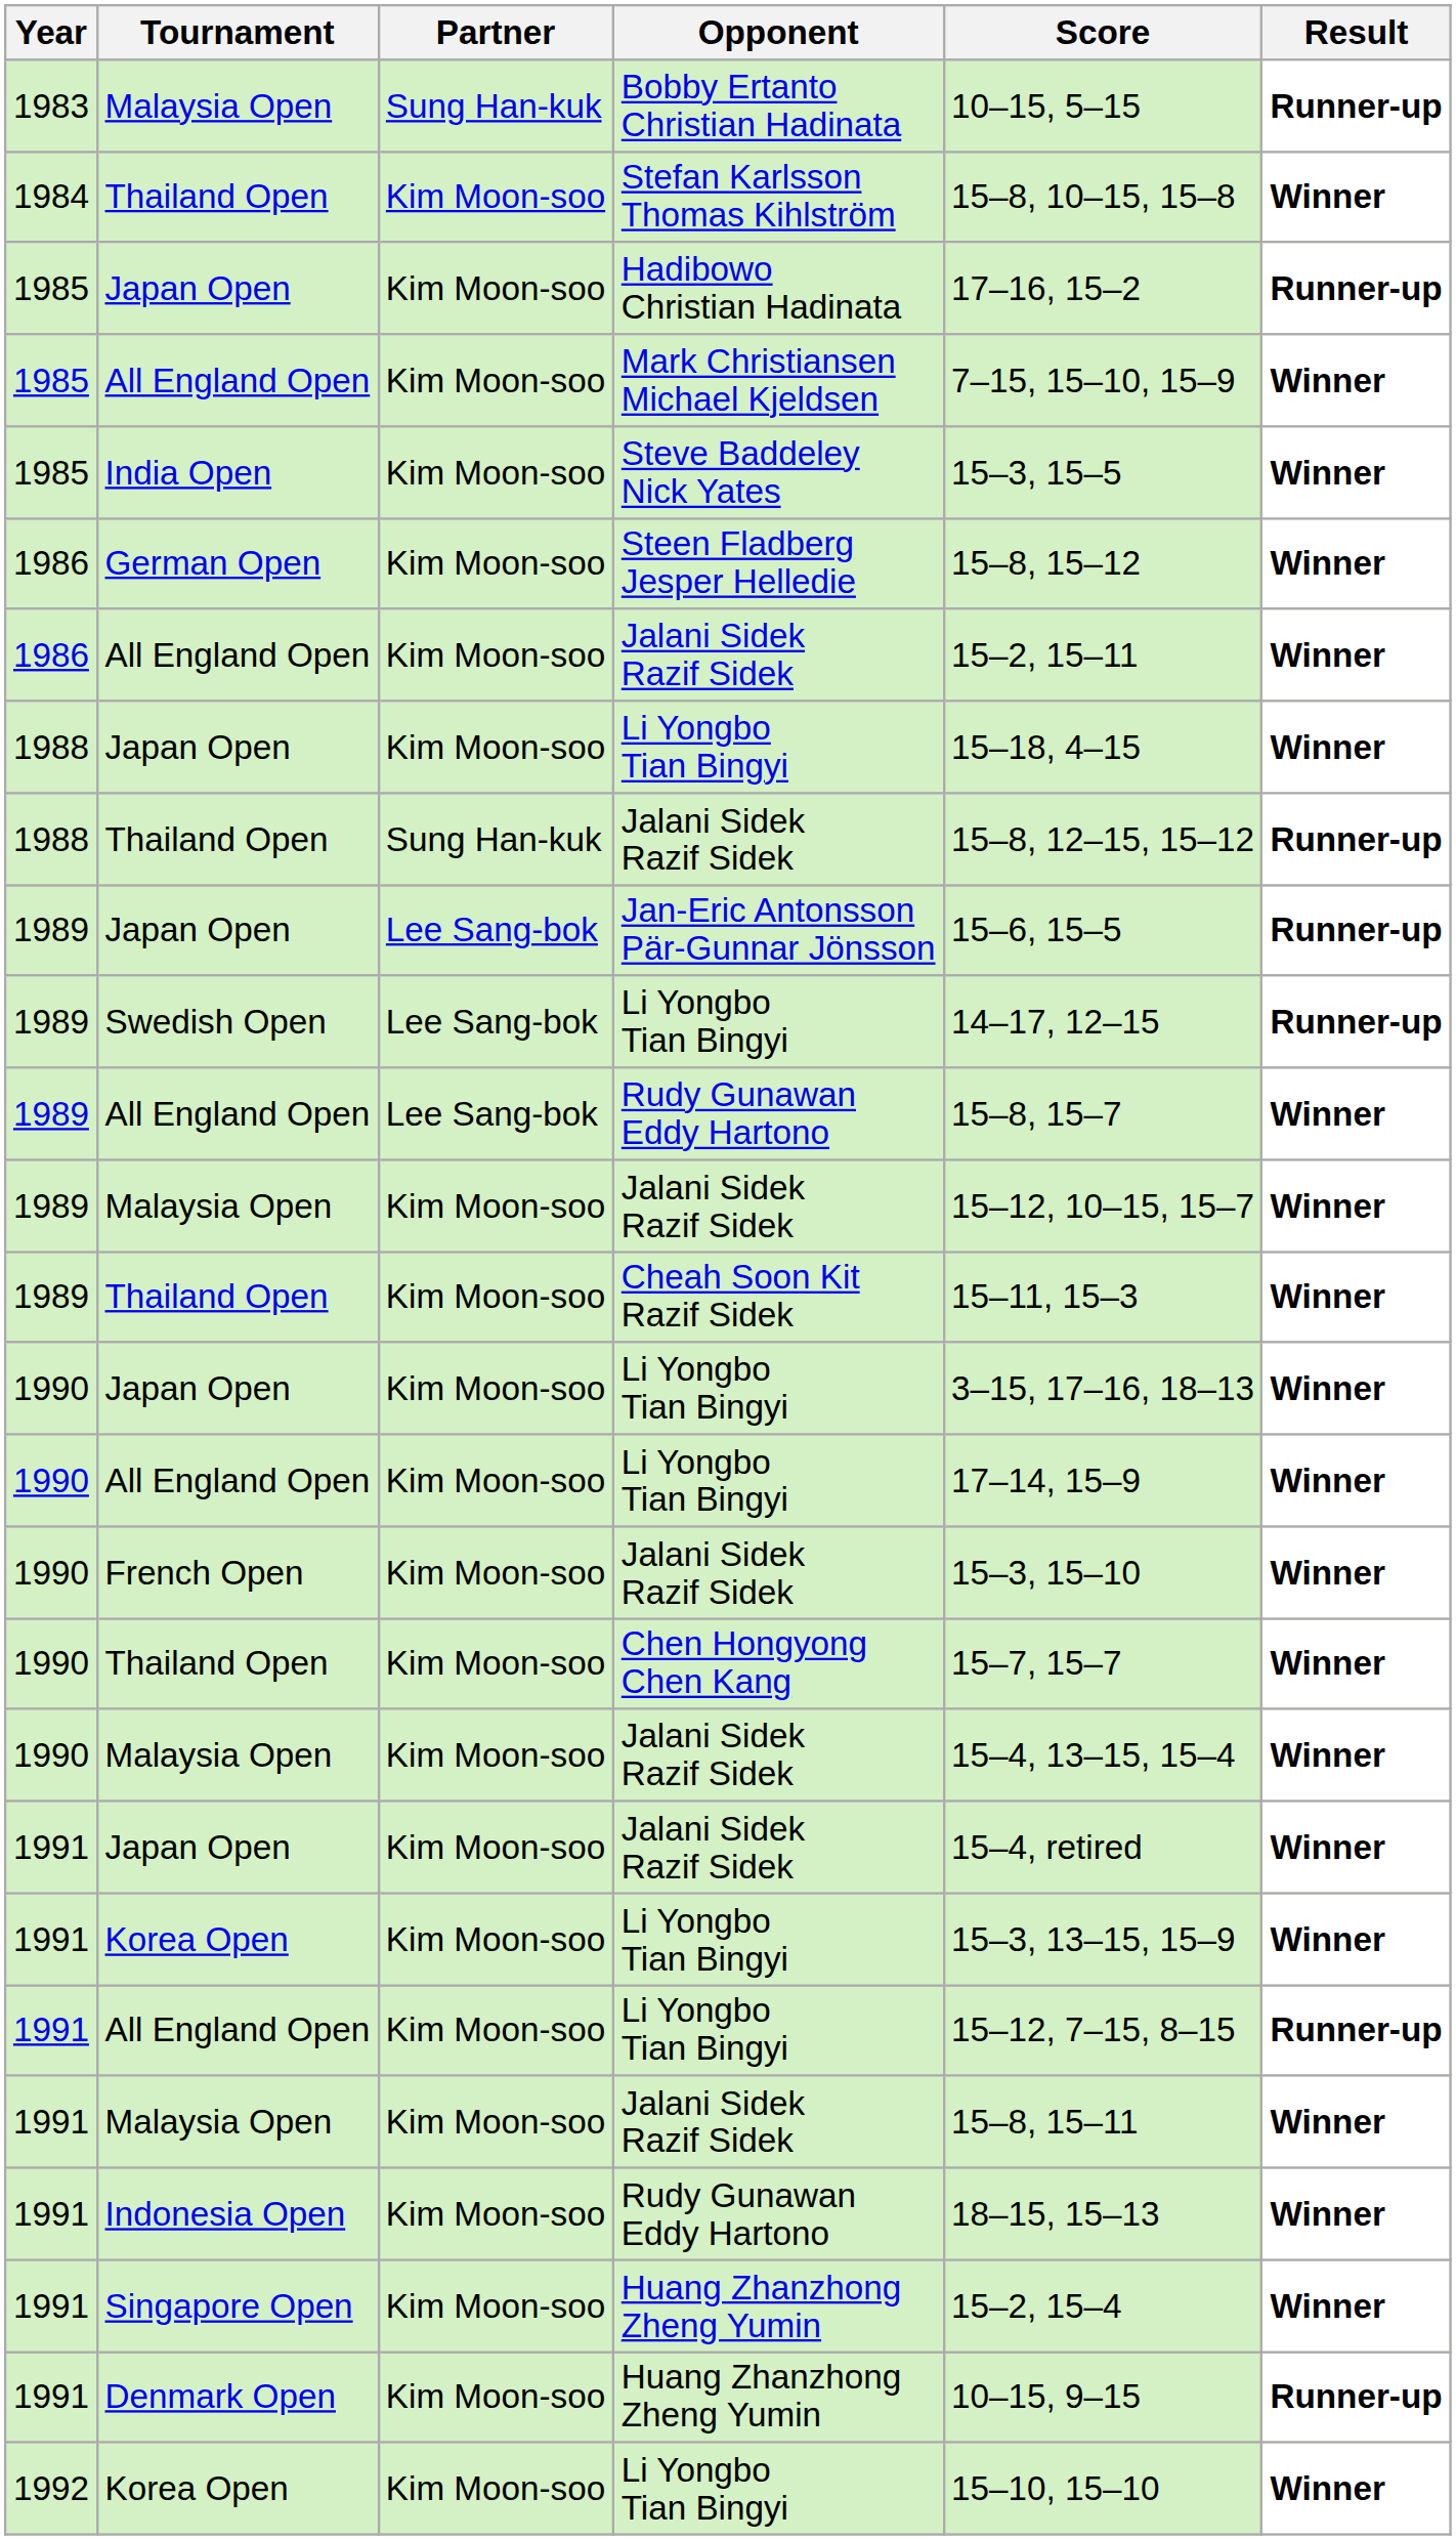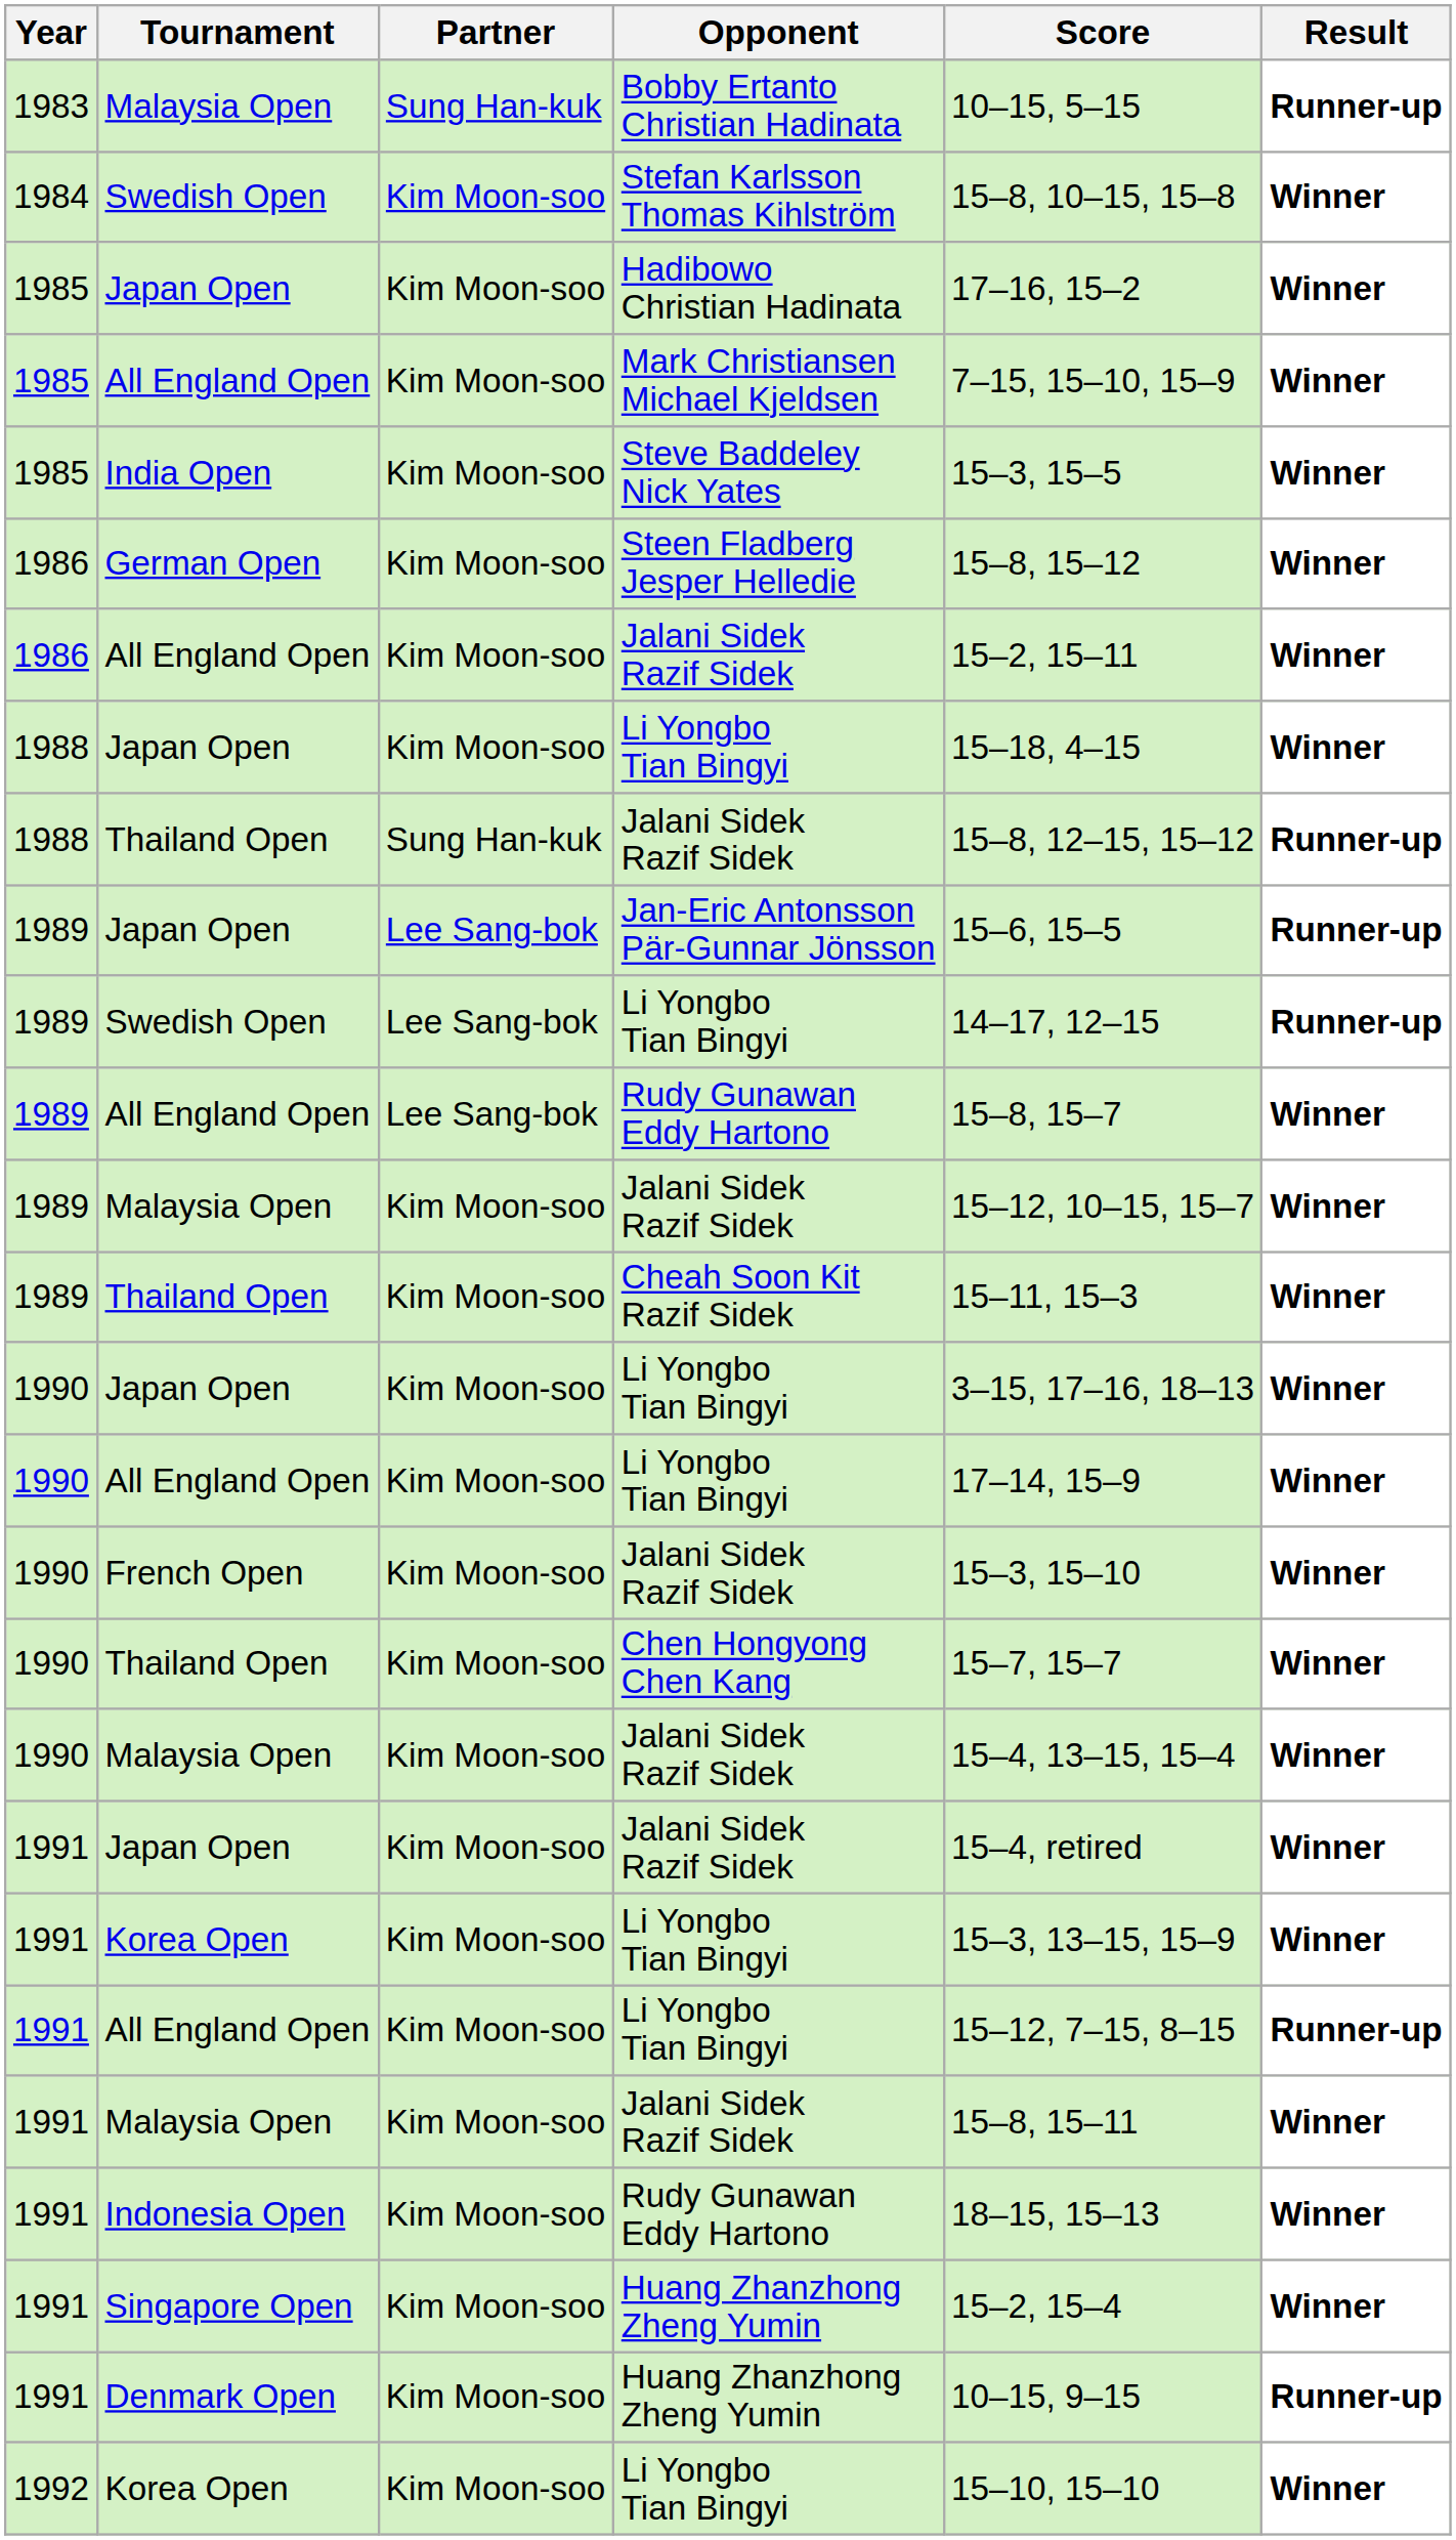 <table class="sortable wikitable" style="font-size: 90%;">
 <tr>
 <th>Year</th>
 <th>Tournament</th>
 <th>Partner</th>
 <th>Opponent</th>
 <th>Score</th>
 <th>Result</th>
 </tr>
 <tr style="background:#D4F1C5">
 <td align="center">1983</td>
 <td align="left"><a href='#'>Malaysia Open</a></td>
 <td align="left"> <a href='#'>Sung Han-kuk</a></td>
 <td align="left"> <a href='#'>Bobby Ertanto</a> <br>  <a href='#'>Christian Hadinata</a></td>
 <td align="left">10–15, 5–15</td>
 <td style="text-align:left; background:white"> <strong>Runner-up</strong></td>
 </tr>
 <tr style="background:#D4F1C5">
 <td align="center">1984</td>
-<td align="left"><a href='#'>Thailand Open</a></td>
+<td align="left"><a href='#'>Swedish Open</a></td>
 <td align="left"> <a href='#'>Kim Moon-soo</a></td>
 <td align="left"> <a href='#'>Stefan Karlsson</a> <br>  <a href='#'>Thomas Kihlström</a></td>
 <td align="left">15–8, 10–15, 15–8</td>
 <td style="text-align:left; background:white"> <strong>Winner</strong></td>
 </tr>
 <tr style="background:#D4F1C5">
 <td align="center">1985</td>
 <td align="left"><a href='#'>Japan Open</a></td>
 <td align="left"> Kim Moon-soo</td>
 <td align="left"> <a href='#'>Hadibowo</a> <br>  Christian Hadinata</td>
 <td align="left">17–16, 15–2</td>
-<td style="text-align:left; background:white"> <strong>Runner-up</strong></td>
+<td style="text-align:left; background:white"> <strong>Winner</strong></td>
 </tr>
 <tr style="background:#D4F1C5">
 <td align="center"><a href='#'>1985</a></td>
 <td align="left"><a href='#'>All England Open</a></td>
 <td align="left"> Kim Moon-soo</td>
 <td align="left"> <a href='#'>Mark Christiansen</a> <br>  <a href='#'>Michael Kjeldsen</a></td>
 <td align="left">7–15, 15–10, 15–9</td>
 <td style="text-align:left; background:white"> <strong>Winner</strong></td>
 </tr>
 <tr style="background:#D4F1C5">
 <td align="center">1985</td>
 <td align="left"><a href='#'>India Open</a></td>
 <td align="left"> Kim Moon-soo</td>
 <td align="left"> <a href='#'>Steve Baddeley</a> <br>  <a href='#'>Nick Yates</a></td>
 <td align="left">15–3, 15–5</td>
 <td style="text-align:left; background:white"> <strong>Winner</strong></td>
 </tr>
 <tr style="background:#D4F1C5">
 <td align="center">1986</td>
 <td align="left"><a href='#'>German Open</a></td>
 <td align="left"> Kim Moon-soo</td>
 <td align="left"> <a href='#'>Steen Fladberg</a> <br>  <a href='#'>Jesper Helledie</a></td>
 <td align="left">15–8, 15–12</td>
 <td style="text-align:left; background:white"> <strong>Winner</strong></td>
 </tr>
 <tr style="background:#D4F1C5">
 <td align="center"><a href='#'>1986</a></td>
 <td align="left">All England Open</td>
 <td align="left"> Kim Moon-soo</td>
 <td align="left"> <a href='#'>Jalani Sidek</a> <br>  <a href='#'>Razif Sidek</a></td>
 <td align="left">15–2, 15–11</td>
 <td style="text-align:left; background:white"> <strong>Winner</strong></td>
 </tr>
 <tr style="background:#D4F1C5">
 <td align="center">1988</td>
 <td align="left">Japan Open</td>
 <td align="left"> Kim Moon-soo</td>
 <td align="left"> <a href='#'>Li Yongbo</a> <br>  <a href='#'>Tian Bingyi</a></td>
 <td align="left">15–18, 4–15</td>
 <td style="text-align:left; background:white"> <strong>Winner</strong></td>
 </tr>
 <tr style="background:#D4F1C5">
 <td align="center">1988</td>
 <td align="left">Thailand Open</td>
 <td align="left"> Sung Han-kuk</td>
 <td align="left"> Jalani Sidek <br>  Razif Sidek</td>
 <td align="left">15–8, 12–15, 15–12</td>
 <td style="text-align:left; background:white"> <strong>Runner-up</strong></td>
 </tr>
 <tr style="background:#D4F1C5">
 <td align="center">1989</td>
 <td align="left">Japan Open</td>
 <td align="left"> <a href='#'>Lee Sang-bok</a></td>
 <td align="left"> <a href='#'>Jan-Eric Antonsson</a> <br>  <a href='#'>Pär-Gunnar Jönsson</a></td>
 <td align="left">15–6, 15–5</td>
 <td style="text-align:left; background:white"> <strong>Runner-up</strong></td>
 </tr>
 <tr style="background:#D4F1C5">
 <td align="center">1989</td>
 <td align="left">Swedish Open</td>
 <td align="left"> Lee Sang-bok</td>
 <td align="left"> Li Yongbo <br>  Tian Bingyi</td>
 <td align="left">14–17, 12–15</td>
 <td style="text-align:left; background:white"> <strong>Runner-up</strong></td>
 </tr>
 <tr style="background:#D4F1C5">
 <td align="center"><a href='#'>1989</a></td>
 <td align="left">All England Open</td>
 <td align="left"> Lee Sang-bok</td>
 <td align="left"> <a href='#'>Rudy Gunawan</a> <br>  <a href='#'>Eddy Hartono</a></td>
 <td align="left">15–8, 15–7</td>
 <td style="text-align:left; background:white"> <strong>Winner</strong></td>
 </tr>
 <tr style="background:#D4F1C5">
 <td align="center">1989</td>
 <td align="left">Malaysia Open</td>
 <td align="left"> Kim Moon-soo</td>
 <td align="left"> Jalani Sidek <br>  Razif Sidek</td>
 <td align="left">15–12, 10–15, 15–7</td>
 <td style="text-align:left; background:white"> <strong>Winner</strong></td>
 </tr>
 <tr style="background:#D4F1C5">
 <td align="center">1989</td>
 <td align="left"><a href='#'>Thailand Open</a></td>
 <td align="left"> Kim Moon-soo</td>
 <td align="left"> <a href='#'>Cheah Soon Kit</a> <br>  Razif Sidek</td>
 <td align="left">15–11, 15–3</td>
 <td style="text-align:left; background:white"> <strong>Winner</strong></td>
 </tr>
 <tr style="background:#D4F1C5">
 <td align="center">1990</td>
 <td align="left">Japan Open</td>
 <td align="left"> Kim Moon-soo</td>
 <td align="left"> Li Yongbo <br>  Tian Bingyi</td>
 <td align="left">3–15, 17–16, 18–13</td>
 <td style="text-align:left; background:white"> <strong>Winner</strong></td>
 </tr>
 <tr style="background:#D4F1C5">
 <td align="center"><a href='#'>1990</a></td>
 <td align="left">All England Open</td>
 <td align="left"> Kim Moon-soo</td>
 <td align="left"> Li Yongbo <br>  Tian Bingyi</td>
 <td align="left">17–14, 15–9</td>
 <td style="text-align:left; background:white"> <strong>Winner</strong></td>
 </tr>
 <tr style="background:#D4F1C5">
 <td align="center">1990</td>
 <td align="left">French Open</td>
 <td align="left"> Kim Moon-soo</td>
 <td align="left"> Jalani Sidek <br>  Razif Sidek</td>
 <td align="left">15–3, 15–10</td>
 <td style="text-align:left; background:white"> <strong>Winner</strong></td>
 </tr>
 <tr style="background:#D4F1C5">
 <td align="center">1990</td>
 <td align="left">Thailand Open</td>
 <td align="left"> Kim Moon-soo</td>
 <td align="left"> <a href='#'>Chen Hongyong</a> <br>  <a href='#'>Chen Kang</a></td>
 <td align="left">15–7, 15–7</td>
 <td style="text-align:left; background:white"> <strong>Winner</strong></td>
 </tr>
 <tr style="background:#D4F1C5">
 <td align="center">1990</td>
 <td align="left">Malaysia Open</td>
 <td align="left"> Kim Moon-soo</td>
 <td align="left"> Jalani Sidek <br>  Razif Sidek</td>
 <td align="left">15–4, 13–15, 15–4</td>
 <td style="text-align:left; background:white"> <strong>Winner</strong></td>
 </tr>
 <tr style="background:#D4F1C5">
 <td align="center">1991</td>
 <td align="left">Japan Open</td>
 <td align="left"> Kim Moon-soo</td>
 <td align="left"> Jalani Sidek <br>  Razif Sidek</td>
 <td align="left">15–4, retired</td>
 <td style="text-align:left; background:white"> <strong>Winner</strong></td>
 </tr>
 <tr style="background:#D4F1C5">
 <td align="center">1991</td>
 <td align="left"><a href='#'>Korea Open</a></td>
 <td align="left"> Kim Moon-soo</td>
 <td align="left"> Li Yongbo <br>  Tian Bingyi</td>
 <td align="left">15–3, 13–15, 15–9</td>
 <td style="text-align:left; background:white"> <strong>Winner</strong></td>
 </tr>
 <tr style="background:#D4F1C5">
 <td align="center"><a href='#'>1991</a></td>
 <td align="left">All England Open</td>
 <td align="left"> Kim Moon-soo</td>
 <td align="left"> Li Yongbo <br>  Tian Bingyi</td>
 <td align="left">15–12, 7–15, 8–15</td>
 <td style="text-align:left; background:white"> <strong>Runner-up</strong></td>
 </tr>
 <tr style="background:#D4F1C5">
 <td align="center">1991</td>
 <td align="left">Malaysia Open</td>
 <td align="left"> Kim Moon-soo</td>
 <td align="left"> Jalani Sidek <br>  Razif Sidek</td>
 <td align="left">15–8, 15–11</td>
 <td style="text-align:left; background:white"> <strong>Winner</strong></td>
 </tr>
 <tr style="background:#D4F1C5">
 <td align="center">1991</td>
 <td align="left"><a href='#'>Indonesia Open</a></td>
 <td align="left"> Kim Moon-soo</td>
 <td align="left"> Rudy Gunawan <br>  Eddy Hartono</td>
 <td align="left">18–15, 15–13</td>
 <td style="text-align:left; background:white"> <strong>Winner</strong></td>
 </tr>
 <tr style="background:#D4F1C5">
 <td align="center">1991</td>
 <td align="left"><a href='#'>Singapore Open</a></td>
 <td align="left"> Kim Moon-soo</td>
 <td align="left"> <a href='#'>Huang Zhanzhong</a> <br>  <a href='#'>Zheng Yumin</a></td>
 <td align="left">15–2, 15–4</td>
 <td style="text-align:left; background:white"> <strong>Winner</strong></td>
 </tr>
 <tr style="background:#D4F1C5">
 <td align="center">1991</td>
 <td align="left"><a href='#'>Denmark Open</a></td>
 <td align="left"> Kim Moon-soo</td>
 <td align="left"> Huang Zhanzhong <br>  Zheng Yumin</td>
 <td align="left">10–15, 9–15</td>
 <td style="text-align:left; background:white"> <strong>Runner-up</strong></td>
 </tr>
 <tr style="background:#D4F1C5">
 <td align="center">1992</td>
 <td align="left">Korea Open</td>
 <td align="left"> Kim Moon-soo</td>
 <td align="left"> Li Yongbo <br>  Tian Bingyi</td>
 <td align="left">15–10, 15–10</td>
 <td style="text-align:left; background:white"> <strong>Winner</strong></td>
 </tr>
 </table>
